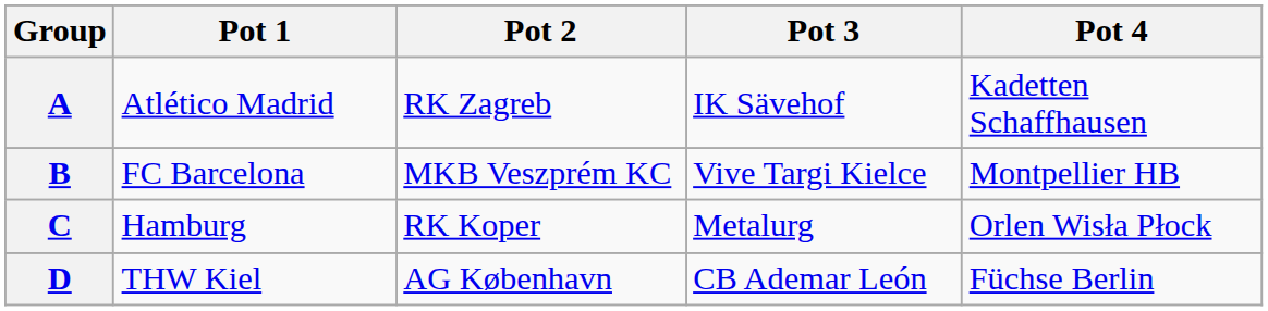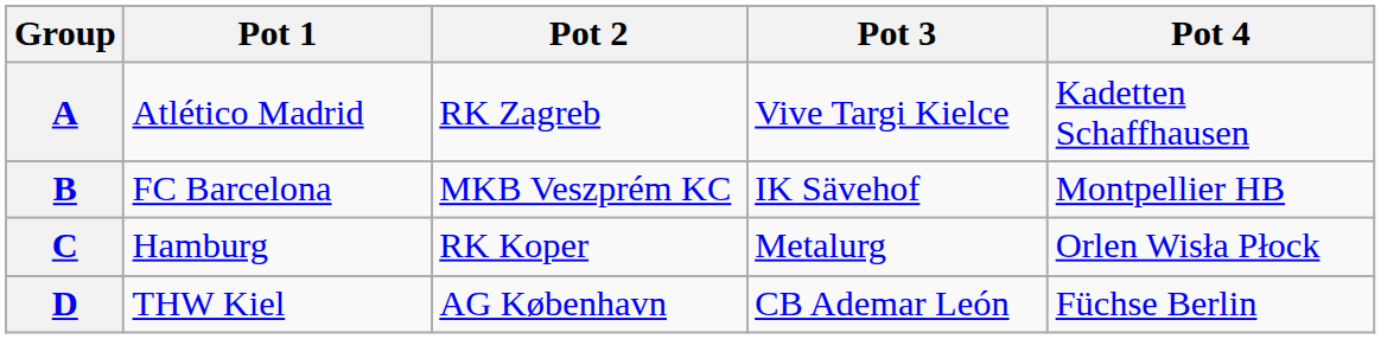 <table class="wikitable">
 <tr>
 <th>Group</th>
 <th width=175>Pot 1</th>
 <th width=175>Pot 2</th>
 <th width=175>Pot 3</th>
 <th width=175>Pot 4</th>
 </tr>
 <tr>
 <th><a href='#'>A</a></th>
 <td> <a href='#'>Atlético Madrid</a></td>
 <td> <a href='#'>RK Zagreb</a></td>
-<td> <a href='#'>IK Sävehof</a></td>
+<td> <a href='#'>Vive Targi Kielce</a></td>
 <td> <a href='#'>Kadetten Schaffhausen</a></td>
 </tr>
 <tr>
 <th><a href='#'>B</a></th>
 <td> <a href='#'>FC Barcelona</a></td>
 <td> <a href='#'>MKB Veszprém KC</a></td>
-<td> <a href='#'>Vive Targi Kielce</a></td>
+<td> <a href='#'>IK Sävehof</a></td>
 <td> <a href='#'>Montpellier HB</a></td>
 </tr>
 <tr>
 <th><a href='#'>C</a></th>
 <td> <a href='#'>Hamburg</a></td>
 <td> <a href='#'>RK Koper</a></td>
 <td> <a href='#'>Metalurg</a></td>
 <td> <a href='#'>Orlen Wisła Płock</a></td>
 </tr>
 <tr>
 <th><a href='#'>D</a></th>
 <td> <a href='#'>THW Kiel</a></td>
 <td> <a href='#'>AG København</a></td>
 <td> <a href='#'>CB Ademar León</a></td>
 <td> <a href='#'>Füchse Berlin</a></td>
 </tr>
 </table>
